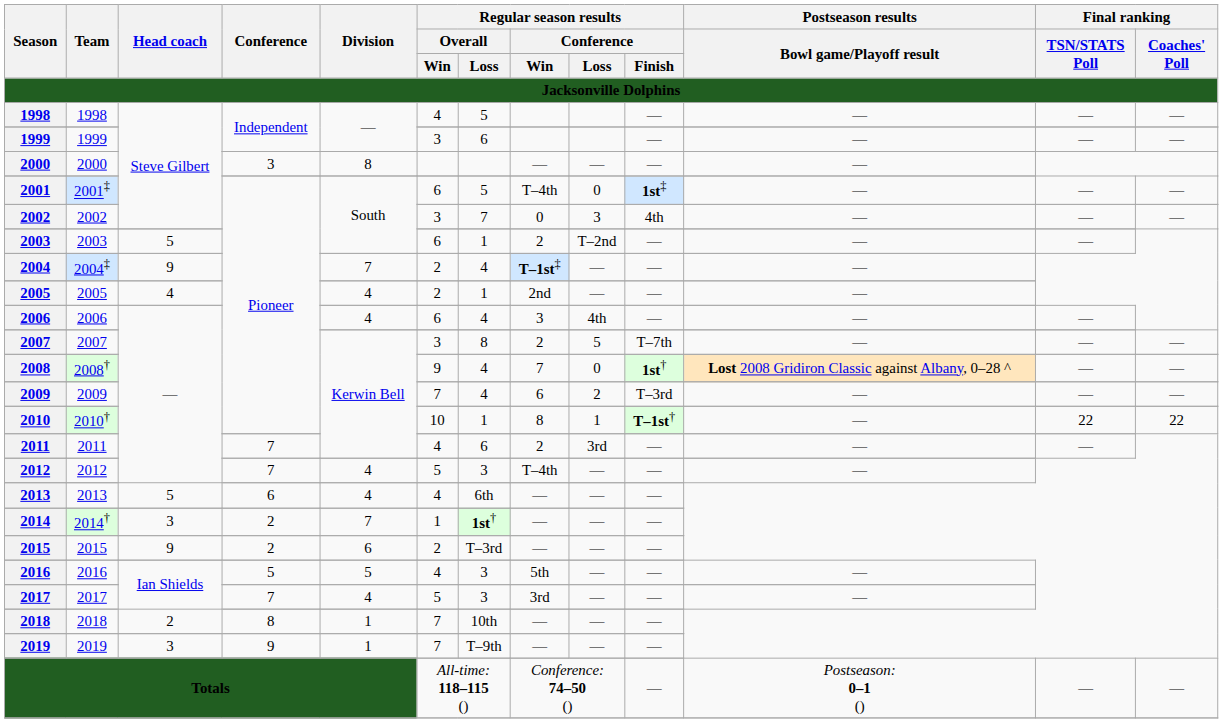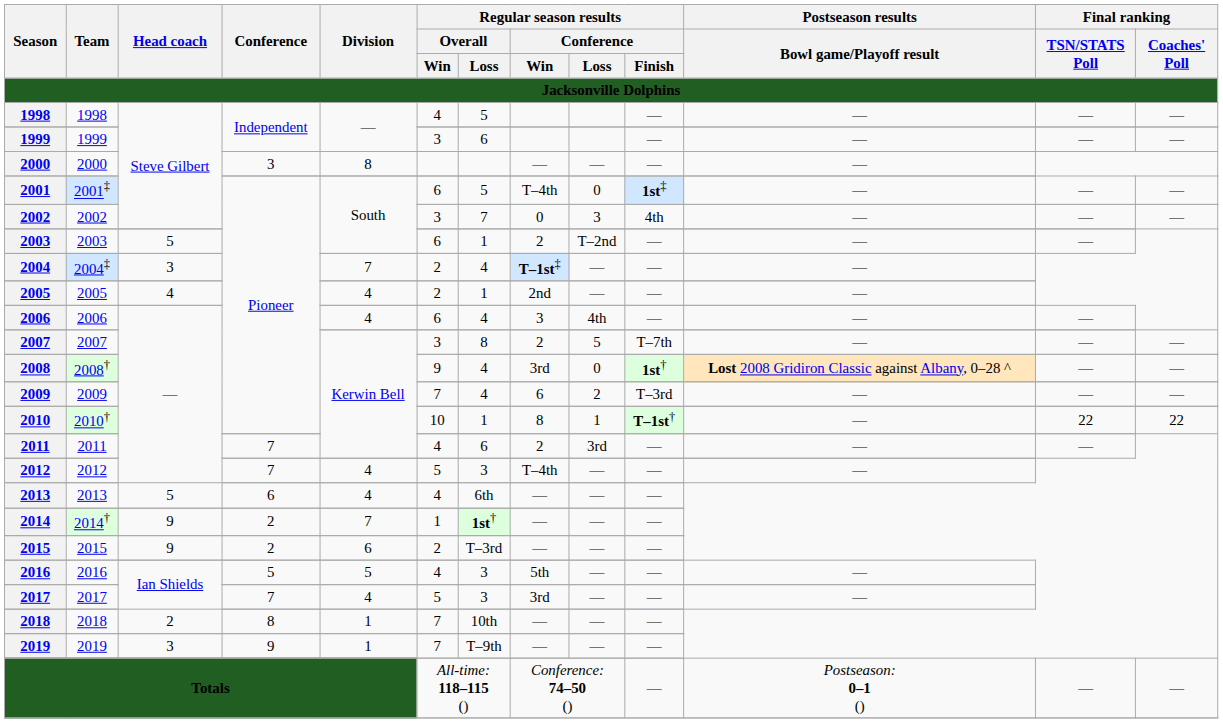 <table class="wikitable" style="font-size: 95%; text-align:center;" width="98%">
 <tr>
 <th rowspan="3">Season</th>
 <th rowspan="3">Team</th>
 <th rowspan="3"><a href='#'>Head coach</a></th>
 <th rowspan="3">Conference</th>
 <th rowspan="3">Division</th>
 <th colspan="5">Regular season results</th>
 <th colspan="1" style="width:29%;">Postseason results</th>
 <th colspan="2" style="width:15%;">Final ranking</th>
 </tr>
 <tr>
 <th colspan="2">Overall</th>
 <th colspan="3">Conference</th>
 <th rowspan="2">Bowl game/Playoff result</th>
 <th rowspan="2" colspan="1"><a href='#'>TSN/STATS Poll</a></th>
 <th rowspan="2" colspan="1"><a href='#'>Coaches' Poll</a></th>
 </tr>
 <tr>
 <th>Win</th>
 <th>Loss</th>
 <th>Win</th>
 <th>Loss</th>
 <th>Finish</th>
 </tr>
 <tr>
 <td colspan="15" style="background:#215E21;color:#000"><span><strong>Jacksonville Dolphins</strong></span></td>
 </tr>
 <tr>
 <th scope="row"><a href='#'>1998</a></th>
 <td><a href='#'>1998</a></td>
 <td rowspan="9"><a href='#'>Steve Gilbert</a></td>
 <td rowspan="3"><a href='#'>Independent</a></td>
 <td rowspan="3">—</td>
 <td>4</td>
 <td>5</td>
 <td></td>
 <td></td>
 <td>—</td>
 <td>—</td>
 <td>—</td>
 <td>—</td>
 </tr>
 <tr>
 </tr>
 <tr>
 <th scope="row"><a href='#'>1999</a></th>
 <td><a href='#'>1999</a></td>
 <td>3</td>
 <td>6</td>
 <td></td>
 <td></td>
 <td>—</td>
 <td>—</td>
 <td>—</td>
 <td>—</td>
 </tr>
 <tr>
 </tr>
 <tr>
 <th scope="row"><a href='#'>2000</a></th>
 <td><a href='#'>2000</a></td>
 <td>3</td>
 <td>8</td>
 <td></td>
 <td></td>
 <td>—</td>
 <td>—</td>
 <td>—</td>
 <td>—</td>
 </tr>
 <tr>
 </tr>
 <tr>
 <th scope="row"><a href='#'>2001</a></th>
 <td style="background:#D0E7FF;"><a href='#'>2001</a><sup>‡</sup></td>
 <td rowspan="19"><a href='#'>Pioneer</a></td>
 <td rowspan="5">South</td>
 <td>6</td>
 <td>5</td>
 <td>T–4th</td>
 <td>0</td>
 <td style="background:#D0E7FF;"><strong>1st</strong><sup>‡</sup></td>
 <td>—</td>
 <td>—</td>
 <td>—</td>
 </tr>
 <tr>
 </tr>
 <tr>
 <th scope="row"><a href='#'>2002</a></th>
 <td><a href='#'>2002</a></td>
 <td>3</td>
 <td>7</td>
 <td>0</td>
 <td>3</td>
 <td>4th</td>
 <td>—</td>
 <td>—</td>
 <td>—</td>
 </tr>
 <tr>
 </tr>
 <tr>
 <th scope="row"><a href='#'>2003</a></th>
 <td><a href='#'>2003</a></td>
 <td>5</td>
 <td>6</td>
 <td>1</td>
 <td>2</td>
 <td>T–2nd</td>
 <td>—</td>
 <td>—</td>
 <td>—</td>
 </tr>
 <tr>
 </tr>
 <tr>
 <th scope="row"><a href='#'>2004</a></th>
 <td style="background:#D0E7FF;"><a href='#'>2004</a><sup>‡</sup></td>
-<td>9</td>
+<td>3</td>
 <td>7</td>
 <td>2</td>
 <td>4</td>
 <td style="background:#D0E7FF;"><strong>T–1st</strong><sup>‡</sup></td>
 <td>—</td>
 <td>—</td>
 <td>—</td>
 </tr>
 <tr>
 </tr>
 <tr>
 <th scope="row"><a href='#'>2005</a></th>
 <td><a href='#'>2005</a></td>
 <td>4</td>
 <td>4</td>
 <td>2</td>
 <td>1</td>
 <td>2nd</td>
 <td>—</td>
 <td>—</td>
 <td>—</td>
 </tr>
 <tr>
 </tr>
 <tr>
 <th scope="row"><a href='#'>2006</a></th>
 <td><a href='#'>2006</a></td>
 <td rowspan="14">—</td>
 <td>4</td>
 <td>6</td>
 <td>4</td>
 <td>3</td>
 <td>4th</td>
 <td>—</td>
 <td>—</td>
 <td>—</td>
 </tr>
 <tr>
 </tr>
 <tr>
 <th scope="row"><a href='#'>2007</a></th>
 <td><a href='#'>2007</a></td>
 <td rowspan="9"><a href='#'>Kerwin Bell</a></td>
 <td>3</td>
 <td>8</td>
 <td>2</td>
 <td>5</td>
 <td>T–7th</td>
 <td>—</td>
 <td>—</td>
 <td>—</td>
 </tr>
 <tr>
 </tr>
 <tr>
 <th scope="row"><a href='#'>2008</a></th>
 <td style="background:#DDFFDD;"><a href='#'>2008</a><sup>†</sup></td>
 <td>9</td>
 <td>4</td>
-<td>7</td>
+<td>3rd</td>
 <td>0</td>
 <td style="background:#DDFFDD;"><strong>1st</strong><sup>†</sup></td>
 <td style="background:#FFE6BD;"><strong>Lost</strong> <a href='#'>2008 Gridiron Classic</a> against <a href='#'>Albany</a>, 0–28 ^</td>
 <td>—</td>
 <td>—</td>
 </tr>
 <tr>
 </tr>
 <tr>
 <th scope="row"><a href='#'>2009</a></th>
 <td><a href='#'>2009</a></td>
 <td>7</td>
 <td>4</td>
 <td>6</td>
 <td>2</td>
 <td>T–3rd</td>
 <td>—</td>
 <td>—</td>
 <td>—</td>
 </tr>
 <tr>
 </tr>
 <tr>
 <th scope="row"><a href='#'>2010</a></th>
 <td style="background:#DDFFDD;"><a href='#'>2010</a><sup>†</sup></td>
 <td>10</td>
 <td>1</td>
 <td>8</td>
 <td>1</td>
 <td style="background:#DDFFDD;"><strong>T–1st</strong><sup>†</sup></td>
 <td>—</td>
 <td>22</td>
 <td>22</td>
 </tr>
 <tr>
 </tr>
 <tr>
 <th scope="row"><a href='#'>2011</a></th>
 <td><a href='#'>2011</a></td>
 <td>7</td>
 <td>4</td>
 <td>6</td>
 <td>2</td>
 <td>3rd</td>
 <td>—</td>
 <td>—</td>
 <td>—</td>
 </tr>
 <tr>
 </tr>
 <tr>
 <th scope="row"><a href='#'>2012</a></th>
 <td><a href='#'>2012</a></td>
 <td>7</td>
 <td>4</td>
 <td>5</td>
 <td>3</td>
 <td>T–4th</td>
 <td>—</td>
 <td>—</td>
 <td>—</td>
 </tr>
 <tr>
 </tr>
 <tr>
 <th scope="row"><a href='#'>2013</a></th>
 <td><a href='#'>2013</a></td>
 <td>5</td>
 <td>6</td>
 <td>4</td>
 <td>4</td>
 <td>6th</td>
 <td>—</td>
 <td>—</td>
 <td>—</td>
 </tr>
 <tr>
 </tr>
 <tr>
 <th scope="row"><a href='#'>2014</a></th>
 <td style="background:#DDFFDD;"><a href='#'>2014</a><sup>†</sup></td>
-<td>3</td>
+<td>9</td>
 <td>2</td>
 <td>7</td>
 <td>1</td>
 <td style="background:#DDFFDD;"><strong>1st</strong><sup>†</sup></td>
 <td>—</td>
 <td>—</td>
 <td>—</td>
 </tr>
 <tr>
 </tr>
 <tr>
 <th scope="row"><a href='#'>2015</a></th>
 <td><a href='#'>2015</a></td>
 <td>9</td>
 <td>2</td>
 <td>6</td>
 <td>2</td>
 <td>T–3rd</td>
 <td>—</td>
 <td>—</td>
 <td>—</td>
 </tr>
 <tr>
 </tr>
 <tr>
 <th scope="row"><a href='#'>2016</a></th>
 <td><a href='#'>2016</a></td>
 <td rowspan="4"><a href='#'>Ian Shields</a></td>
 <td>5</td>
 <td>5</td>
 <td>4</td>
 <td>3</td>
 <td>5th</td>
 <td>—</td>
 <td>—</td>
 <td>—</td>
 </tr>
 <tr>
 </tr>
 <tr>
 <th scope="row"><a href='#'>2017</a></th>
 <td><a href='#'>2017</a></td>
 <td>7</td>
 <td>4</td>
 <td>5</td>
 <td>3</td>
 <td>3rd</td>
 <td>—</td>
 <td>—</td>
 <td>—</td>
 </tr>
 <tr>
 </tr>
 <tr>
 <th scope="row"><a href='#'>2018</a></th>
 <td><a href='#'>2018</a></td>
 <td>2</td>
 <td>8</td>
 <td>1</td>
 <td>7</td>
 <td>10th</td>
 <td>—</td>
 <td>—</td>
 <td>—</td>
 </tr>
 <tr>
 </tr>
 <tr>
 <th scope="row"><a href='#'>2019</a></th>
 <td><a href='#'>2019</a></td>
 <td>3</td>
 <td>9</td>
 <td>1</td>
 <td>7</td>
 <td>T–9th</td>
 <td>—</td>
 <td>—</td>
 <td>—</td>
 </tr>
 <tr>
 </tr>
 <tr>
 <td colspan="5" style="background:#215E21;color:#000"><span><strong>Totals</strong></span></td>
 <td colspan="2"><em>All-time:</em><br><strong>118–115</strong><br>()</td>
 <td colspan="2"><em>Conference:</em><br><strong>74–50</strong><br>()</td>
 <td>—</td>
 <td><em>Postseason:</em><br><strong>0–1</strong><br>()</td>
 <td>—</td>
 <td>—</td>
 </tr>
 <tr>
 </tr>
 </table>
